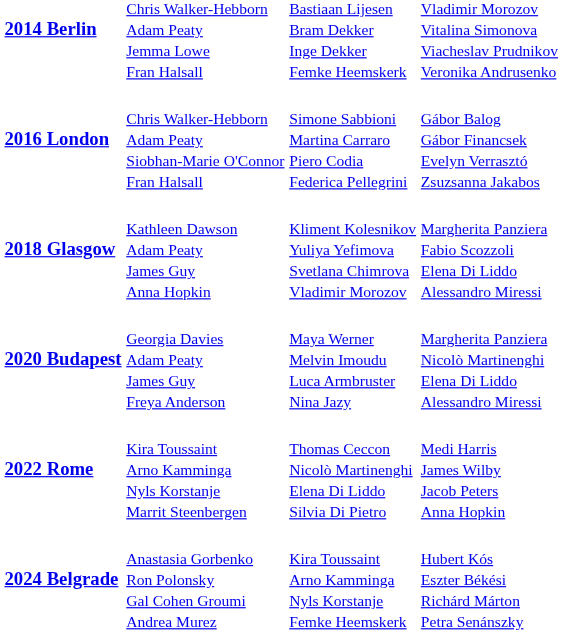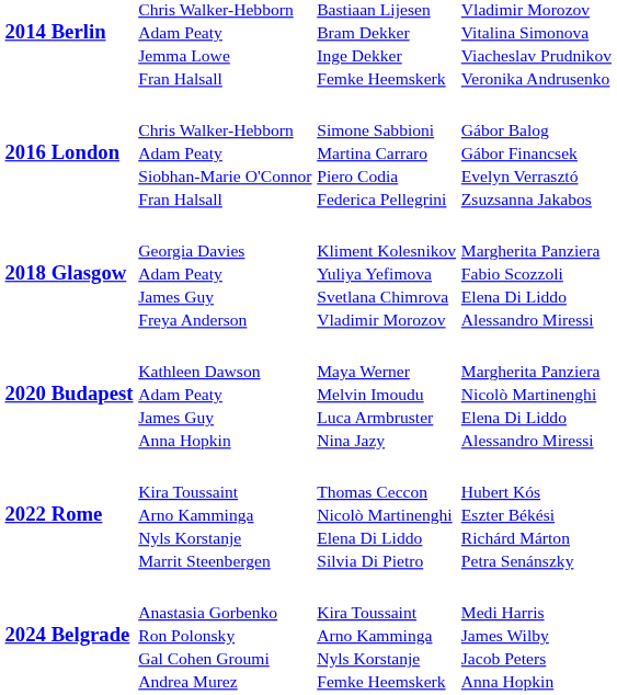 <table>
 <tr>
 <th style="text-align:left;"><a href='#'>2014 Berlin</a></th>
 <td><small><br><a href='#'>Chris Walker-Hebborn</a><br><a href='#'>Adam Peaty</a><br><a href='#'>Jemma Lowe</a> <br><a href='#'>Fran Halsall</a></small></td>
 <td><small><br><a href='#'>Bastiaan Lijesen</a> <br><a href='#'>Bram Dekker</a><br><a href='#'>Inge Dekker</a><br><a href='#'>Femke Heemskerk</a></small></td>
 <td><small><br><a href='#'>Vladimir Morozov</a><br><a href='#'>Vitalina Simonova</a><br><a href='#'>Viacheslav Prudnikov</a><br><a href='#'>Veronika Andrusenko</a></small></td>
 </tr>
 <tr>
 <th style="text-align:left;"><a href='#'>2016 London</a></th>
 <td><small><br><a href='#'>Chris Walker-Hebborn</a><br><a href='#'>Adam Peaty</a><br><a href='#'>Siobhan-Marie O'Connor</a> <br><a href='#'>Fran Halsall</a></small></td>
 <td><small><br><a href='#'>Simone Sabbioni</a> <br><a href='#'>Martina Carraro</a><br><a href='#'>Piero Codia</a><br><a href='#'>Federica Pellegrini</a></small></td>
 <td><small><br><a href='#'>Gábor Balog</a><br><a href='#'>Gábor Financsek</a><br><a href='#'>Evelyn Verrasztó</a><br><a href='#'>Zsuzsanna Jakabos</a></small></td>
 </tr>
 <tr>
 <th style="text-align:left;"><a href='#'>2018 Glasgow</a></th>
-<td><small><br><a href='#'>Kathleen Dawson</a><br><a href='#'>Adam Peaty</a><br><a href='#'>James Guy</a><br><a href='#'>Anna Hopkin</a></small></td>
+<td><small><br><a href='#'>Georgia Davies</a><br><a href='#'>Adam Peaty</a><br><a href='#'>James Guy</a><br><a href='#'>Freya Anderson</a></small></td>
 <td><small><br><a href='#'>Kliment Kolesnikov</a><br><a href='#'>Yuliya Yefimova</a><br><a href='#'>Svetlana Chimrova</a><br><a href='#'>Vladimir Morozov</a></small></td>
 <td><small><br><a href='#'>Margherita Panziera</a><br><a href='#'>Fabio Scozzoli</a><br><a href='#'>Elena Di Liddo</a><br><a href='#'>Alessandro Miressi</a></small></td>
 </tr>
 <tr>
 <th style="text-align:left;"><a href='#'>2020 Budapest</a></th>
-<td><small><br><a href='#'>Georgia Davies</a><br><a href='#'>Adam Peaty</a><br><a href='#'>James Guy</a><br><a href='#'>Freya Anderson</a></small></td>
+<td><small><br><a href='#'>Kathleen Dawson</a><br><a href='#'>Adam Peaty</a><br><a href='#'>James Guy</a><br><a href='#'>Anna Hopkin</a></small></td>
 <td><small><br><a href='#'>Maya Werner</a><br><a href='#'>Melvin Imoudu</a><br><a href='#'>Luca Armbruster</a><br><a href='#'>Nina Jazy</a></small></td>
 <td><small><br><a href='#'>Margherita Panziera</a><br><a href='#'>Nicolò Martinenghi</a><br> <a href='#'>Elena Di Liddo</a><br><a href='#'>Alessandro Miressi</a></small></td>
 </tr>
 <tr>
 <th style="text-align:left;"><a href='#'>2022 Rome</a></th>
 <td><small><br><a href='#'>Kira Toussaint</a><br><a href='#'>Arno Kamminga</a><br><a href='#'>Nyls Korstanje</a><br><a href='#'>Marrit Steenbergen</a></small></td>
 <td><small><br><a href='#'>Thomas Ceccon</a><br><a href='#'>Nicolò Martinenghi</a><br><a href='#'>Elena Di Liddo</a><br><a href='#'>Silvia Di Pietro</a></small></td>
-<td><small><br><a href='#'>Medi Harris</a><br><a href='#'>James Wilby</a><br><a href='#'>Jacob Peters</a><br><a href='#'>Anna Hopkin</a></small></td>
+<td><small><br><a href='#'>Hubert Kós</a><br><a href='#'>Eszter Békési</a><br><a href='#'>Richárd Márton</a><br><a href='#'>Petra Senánszky</a></small></td>
 </tr>
 <tr>
 <th style="text-align:left;"><a href='#'>2024 Belgrade</a></th>
 <td><small><br><a href='#'>Anastasia Gorbenko</a><br><a href='#'>Ron Polonsky</a><br><a href='#'>Gal Cohen Groumi</a><br><a href='#'>Andrea Murez </a></small></td>
 <td><small><br><a href='#'>Kira Toussaint</a><br><a href='#'>Arno Kamminga</a><br><a href='#'>Nyls Korstanje</a><br><a href='#'>Femke Heemskerk</a></small></td>
-<td><small><br><a href='#'>Hubert Kós</a><br><a href='#'>Eszter Békési</a><br><a href='#'>Richárd Márton</a><br><a href='#'>Petra Senánszky</a></small></td>
+<td><small><br><a href='#'>Medi Harris</a><br><a href='#'>James Wilby</a><br><a href='#'>Jacob Peters</a><br><a href='#'>Anna Hopkin</a></small></td>
 </tr>
 </table>
